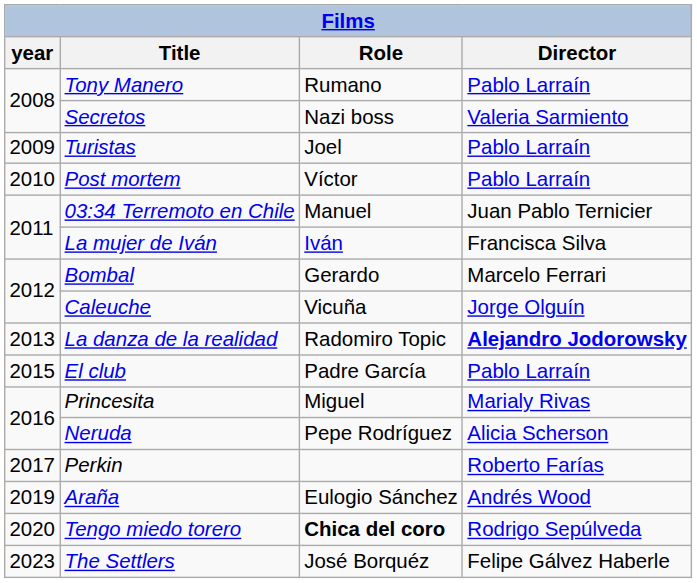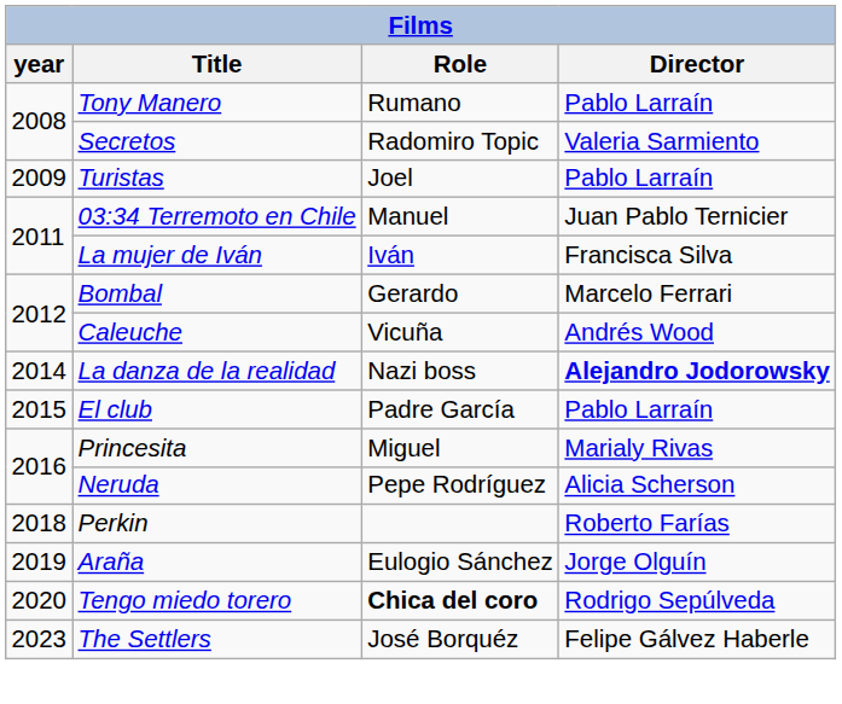 <table class="wikitable" style="font-size: 92%;">
 <tr>
 <th colspan="4" style="background: LightSteelBlue;"><a href='#'>Films</a></th>
 </tr>
 <tr>
 <th>year</th>
 <th>Title</th>
 <th>Role</th>
 <th>Director</th>
 </tr>
 <tr>
 <td rowspan="2">2008</td>
 <td><em><a href='#'>Tony Manero</a></em></td>
 <td>Rumano</td>
 <td><a href='#'>Pablo Larraín</a></td>
 </tr>
 <tr>
 <td><em><a href='#'>Secretos</a></em></td>
-<td>Nazi boss</td>
+<td>Radomiro Topic</td>
 <td><a href='#'>Valeria Sarmiento</a></td>
 </tr>
 <tr>
 <td>2009</td>
 <td><em><a href='#'>Turistas</a></em></td>
 <td>Joel</td>
-<td><a href='#'>Pablo Larraín</a></td>
-</tr>
-<tr>
-<td>2010</td>
-<td><em><a href='#'>Post mortem</a></em></td>
-<td>Víctor</td>
 <td><a href='#'>Pablo Larraín</a></td>
 </tr>
 <tr>
 <td rowspan="2">2011</td>
 <td><em><a href='#'>03:34 Terremoto en Chile</a></em></td>
 <td>Manuel</td>
 <td>Juan Pablo Ternicier</td>
 </tr>
 <tr>
 <td><em><a href='#'>La mujer de Iván</a></em></td>
 <td><a href='#'>Iván</a></td>
 <td>Francisca Silva</td>
 </tr>
 <tr>
 <td rowspan="2">2012</td>
 <td><em><a href='#'>Bombal</a></em></td>
 <td>Gerardo</td>
 <td>Marcelo Ferrari</td>
 </tr>
 <tr>
 <td><em><a href='#'>Caleuche</a></em></td>
 <td>Vicuña</td>
-<td><a href='#'>Jorge Olguín</a></td>
+<td><a href='#'>Andrés Wood</a></td>
 </tr>
 <tr>
-<td>2013</td>
+<td>2014</td>
 <td><em><a href='#'>La danza de la realidad</a></em></td>
-<td>Radomiro Topic</td>
+<td>Nazi boss</td>
 <td><strong><a href='#'>Alejandro Jodorowsky</a></strong></td>
 </tr>
 <tr>
 <td>2015</td>
 <td><em><a href='#'>El club</a></em></td>
 <td>Padre García</td>
 <td><a href='#'>Pablo Larraín</a></td>
 </tr>
 <tr>
 <td rowspan="2">2016</td>
 <td><em>Princesita</em></td>
 <td>Miguel</td>
 <td><a href='#'>Marialy Rivas</a></td>
 </tr>
 <tr>
 <td><em><a href='#'>Neruda</a></em></td>
 <td>Pepe Rodríguez</td>
 <td><a href='#'>Alicia Scherson</a></td>
 </tr>
 <tr>
-<td>2017</td>
+<td>2018</td>
 <td><em>Perkin</em></td>
 <td></td>
 <td><a href='#'>Roberto Farías</a></td>
 </tr>
 <tr>
 <td>2019</td>
 <td><em><a href='#'>Araña</a></em></td>
 <td>Eulogio Sánchez</td>
-<td><a href='#'>Andrés Wood</a></td>
+<td><a href='#'>Jorge Olguín</a></td>
 </tr>
 <tr>
 <td>2020</td>
 <td><em><a href='#'>Tengo miedo torero</a></em></td>
 <td><strong>Chica del coro</strong></td>
 <td><a href='#'>Rodrigo Sepúlveda</a></td>
 </tr>
 <tr>
 <td>2023</td>
 <td><em><a href='#'>The Settlers</a></em></td>
 <td>José Borquéz</td>
 <td>Felipe Gálvez Haberle</td>
 </tr>
 </table>
